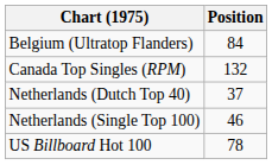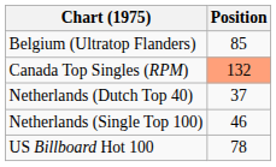 <table class="wikitable sortable">
 <tr>
 <th align="left">Chart (1975)</th>
 <th style="text-align:center;">Position</th>
 </tr>
 <tr>
 <td>Belgium (Ultratop Flanders)</td>
-<td style="text-align:center;">84</td>
+<td style="text-align:center;">85</td>
 </tr>
 <tr>
 <td>Canada Top Singles (<em>RPM</em>)</td>
-<td style="text-align:center;">132</td>
+<td style="background: lightsalmon; text-align:center;">132</td>
 </tr>
 <tr>
 <td>Netherlands (Dutch Top 40)</td>
 <td style="text-align:center;">37</td>
 </tr>
 <tr>
 <td>Netherlands (Single Top 100)</td>
 <td style="text-align:center;">46</td>
 </tr>
 <tr>
 <td>US <em>Billboard</em> Hot 100</td>
 <td style="text-align:center;">78</td>
 </tr>
 </table>
